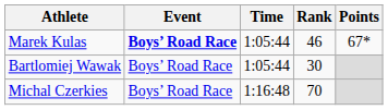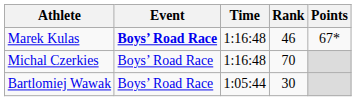 <table class="wikitable" border="1" style="font-size:90%">
 <tr>
 <th>Athlete</th>
 <th>Event</th>
 <th>Time</th>
 <th>Rank</th>
 <th>Points</th>
 </tr>
 <tr>
 <td><a href='#'>Marek Kulas</a></td>
 <td><strong><a href='#'>Boys’ Road Race</a></strong></td>
-<td align=center>1:05:44</td>
+<td align=center>1:16:48</td>
 <td align=center>46</td>
 <td align=center>67*</td>
+</tr>
+<tr>
+<td><a href='#'>Michal Czerkies</a></td>
+<td><a href='#'>Boys’ Road Race</a></td>
+<td align=center>1:16:48</td>
+<td align=center>70</td>
+<td bgcolor=#DCDCDC></td>
 </tr>
 <tr>
 <td><a href='#'>Bartlomiej Wawak</a></td>
 <td><a href='#'>Boys’ Road Race</a></td>
 <td align=center>1:05:44</td>
 <td align=center>30</td>
 <td bgcolor=#DCDCDC></td>
 </tr>
-<tr>
-<td><a href='#'>Michal Czerkies</a></td>
-<td><a href='#'>Boys’ Road Race</a></td>
-<td align=center>1:16:48</td>
-<td align=center>70</td>
-<td bgcolor=#DCDCDC></td>
-</tr>
 </table>
